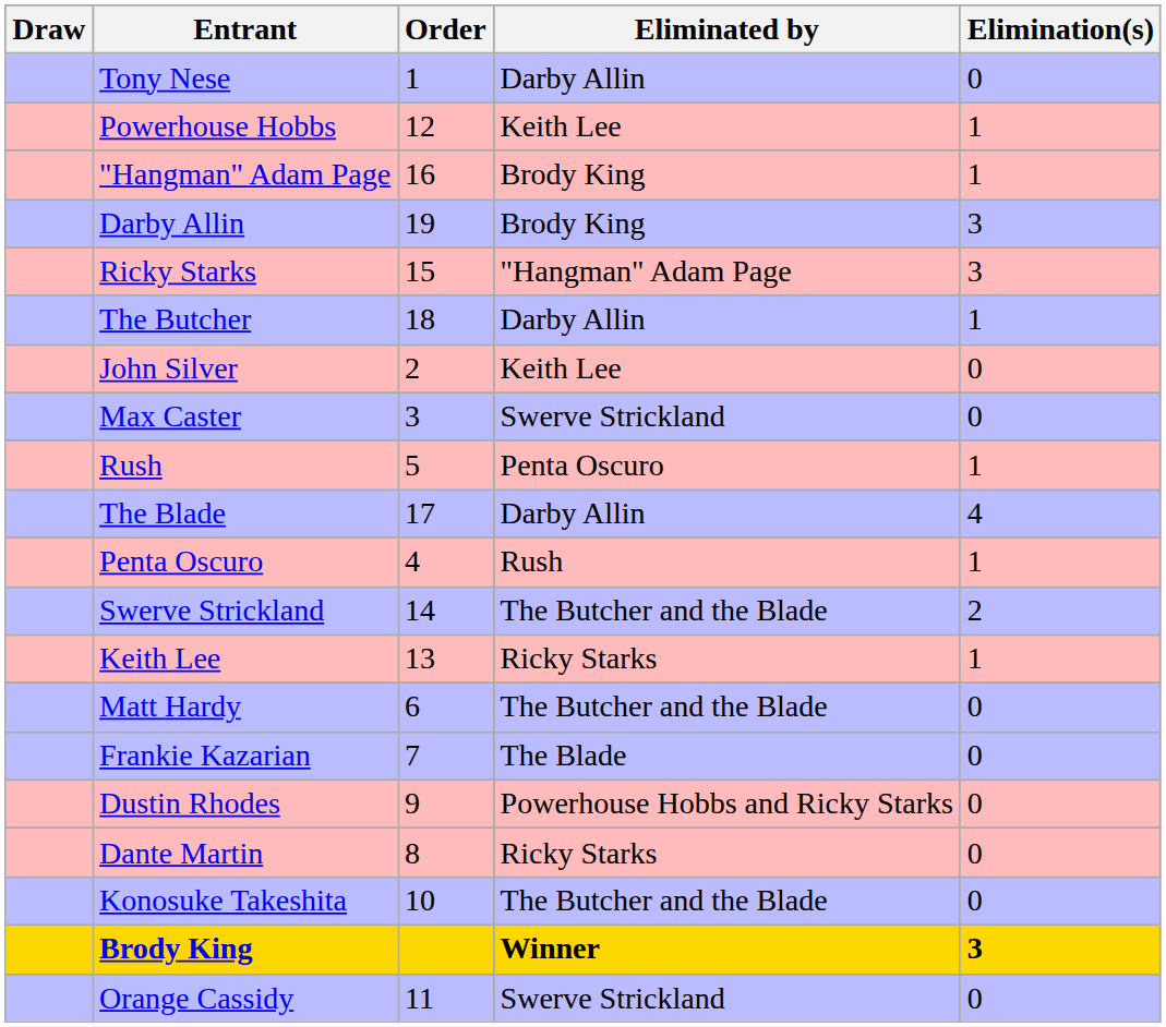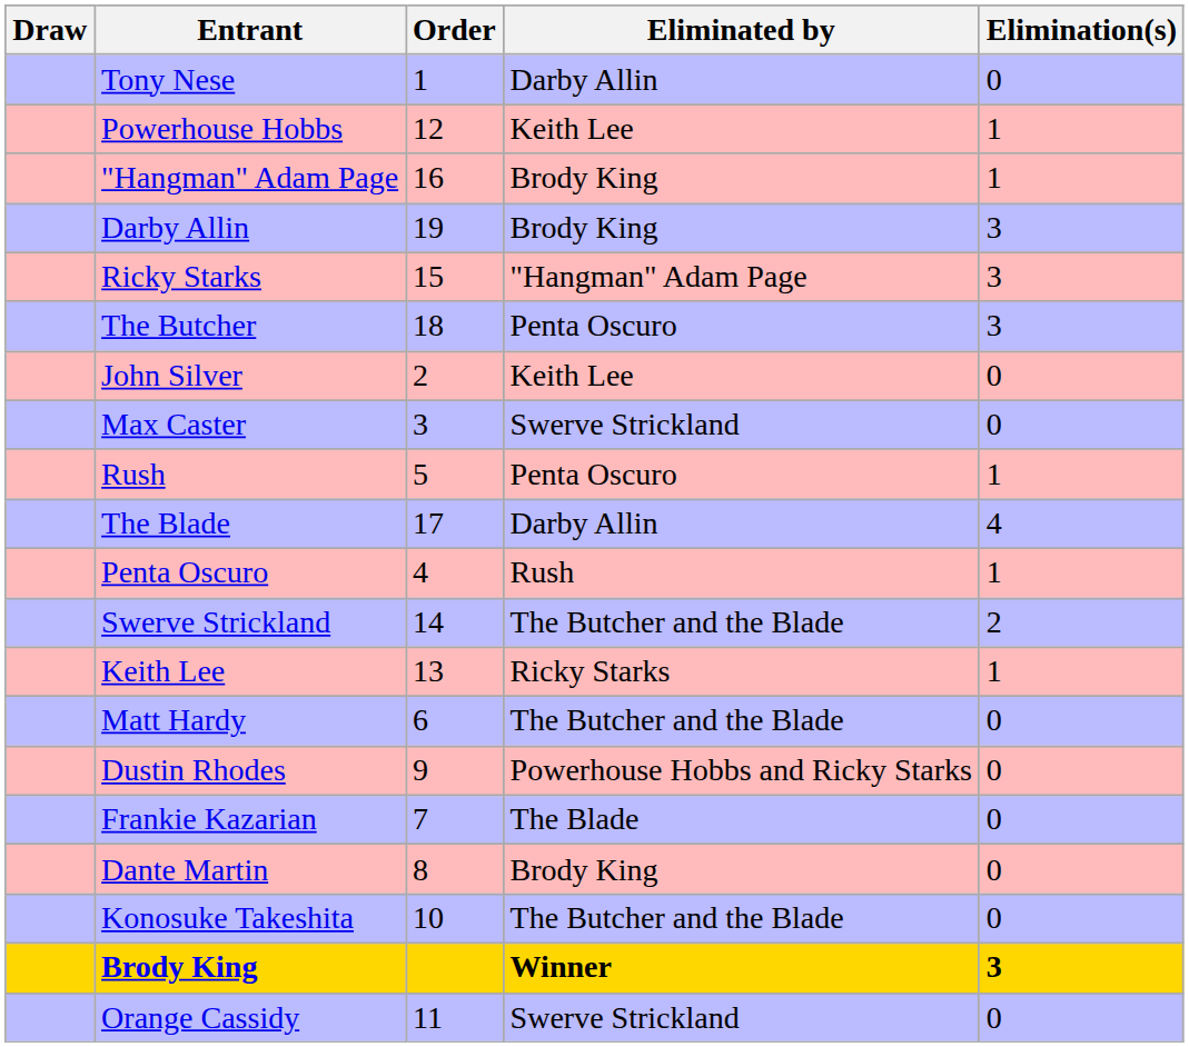 <table class="wikitable sortable">
 <tr>
 <th>Draw</th>
 <th>Entrant</th>
 <th>Order</th>
 <th>Eliminated by</th>
 <th>Elimination(s)</th>
 </tr>
 <tr style="background: #BBF">
 <td></td>
 <td><a href='#'>Tony Nese</a></td>
 <td>1</td>
 <td>Darby Allin</td>
 <td>0</td>
 </tr>
 <tr style="background: #FBB">
 <td></td>
 <td><a href='#'>Powerhouse Hobbs</a></td>
 <td>12</td>
 <td>Keith Lee</td>
 <td>1</td>
 </tr>
 <tr style="background: #FBB">
 <td></td>
 <td><a href='#'>"Hangman" Adam Page</a></td>
 <td>16</td>
 <td>Brody King</td>
 <td>1</td>
 </tr>
 <tr style="background: #BBF">
 <td></td>
 <td><a href='#'>Darby Allin</a></td>
 <td>19</td>
 <td>Brody King</td>
 <td>3</td>
 </tr>
 <tr style="background: #FBB">
 <td></td>
 <td><a href='#'>Ricky Starks</a></td>
 <td>15</td>
 <td>"Hangman" Adam Page</td>
 <td>3</td>
 </tr>
 <tr style="background: #BBF">
 <td></td>
 <td><a href='#'>The Butcher</a></td>
 <td>18</td>
-<td>Darby Allin</td>
-<td>1</td>
+<td>Penta Oscuro</td>
+<td>3</td>
 </tr>
 <tr style="background: #FBB">
 <td></td>
 <td><a href='#'>John Silver</a></td>
 <td>2</td>
 <td>Keith Lee</td>
 <td>0</td>
 </tr>
 <tr style="background: #BBF">
 <td></td>
 <td><a href='#'>Max Caster</a></td>
 <td>3</td>
 <td>Swerve Strickland</td>
 <td>0</td>
 </tr>
 <tr style="background: #FBB">
 <td></td>
 <td><a href='#'>Rush</a></td>
 <td>5</td>
 <td>Penta Oscuro</td>
 <td>1</td>
 </tr>
 <tr style="background: #BBF">
 <td></td>
 <td><a href='#'>The Blade</a></td>
 <td>17</td>
 <td>Darby Allin</td>
 <td>4</td>
 </tr>
 <tr style="background: #FBB">
 <td></td>
 <td><a href='#'>Penta Oscuro</a></td>
 <td>4</td>
 <td>Rush</td>
 <td>1</td>
 </tr>
 <tr style="background: #BBF">
 <td></td>
 <td><a href='#'>Swerve Strickland</a></td>
 <td>14</td>
 <td>The Butcher and the Blade</td>
 <td>2</td>
 </tr>
 <tr style="background: #FBB">
 <td></td>
 <td><a href='#'>Keith Lee</a></td>
 <td>13</td>
 <td>Ricky Starks</td>
 <td>1</td>
 </tr>
 <tr style="background: #BBF">
 <td></td>
 <td><a href='#'>Matt Hardy</a></td>
 <td>6</td>
 <td>The Butcher and the Blade</td>
 <td>0</td>
 </tr>
+<tr style="background: #FBB">
+<td></td>
+<td><a href='#'>Dustin Rhodes</a></td>
+<td>9</td>
+<td>Powerhouse Hobbs and Ricky Starks</td>
+<td>0</td>
+</tr>
 <tr style="background: #BBF">
 <td></td>
 <td><a href='#'>Frankie Kazarian</a></td>
 <td>7</td>
 <td>The Blade</td>
 <td>0</td>
 </tr>
 <tr style="background: #FBB">
 <td></td>
-<td><a href='#'>Dustin Rhodes</a></td>
-<td>9</td>
-<td>Powerhouse Hobbs and Ricky Starks</td>
-<td>0</td>
-</tr>
-<tr style="background: #FBB">
-<td></td>
 <td><a href='#'>Dante Martin</a></td>
 <td>8</td>
-<td>Ricky Starks</td>
+<td>Brody King</td>
 <td>0</td>
 </tr>
 <tr style="background: #BBF">
 <td></td>
 <td><a href='#'>Konosuke Takeshita</a></td>
 <td>10</td>
 <td>The Butcher and the Blade</td>
 <td>0</td>
 </tr>
 <tr style="background: gold">
 <td><strong></strong></td>
 <td><strong><a href='#'>Brody King</a></strong></td>
 <td><strong></strong></td>
 <td><strong>Winner</strong></td>
 <td><strong>3</strong></td>
 </tr>
 <tr style="background: #BBF">
 <td></td>
 <td><a href='#'>Orange Cassidy</a></td>
 <td>11</td>
 <td>Swerve Strickland</td>
 <td>0</td>
 </tr>
 </table>
